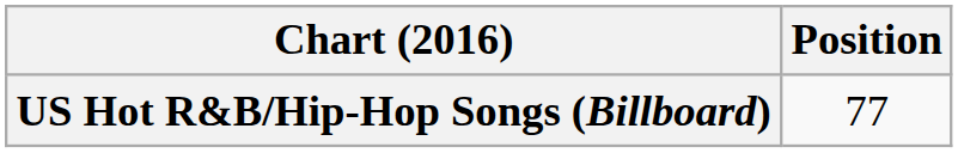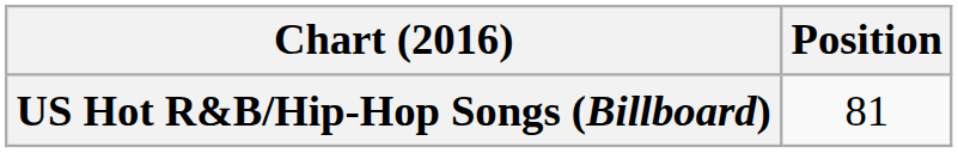 <table class="wikitable plainrowheaders" style="text-align:center;">
 <tr>
 <th scope="col">Chart (2016)</th>
 <th scope="col">Position</th>
 </tr>
 <tr>
 <th scope="row">US Hot R&B/Hip-Hop Songs (<em>Billboard</em>)</th>
-<td>77</td>
+<td>81</td>
 </tr>
 </table>
